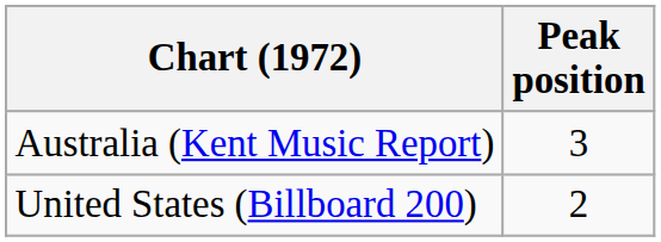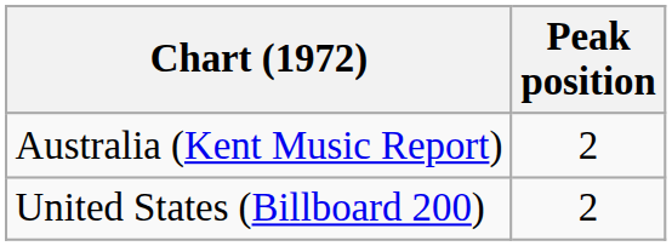 <table class="wikitable">
 <tr>
 <th>Chart (1972)</th>
 <th>Peak<br>position</th>
 </tr>
 <tr>
 <td>Australia (<a href='#'>Kent Music Report</a>)</td>
-<td style="text-align:center;">3</td>
+<td style="text-align:center;">2</td>
 </tr>
 <tr>
 <td>United States (<a href='#'>Billboard 200</a>)</td>
 <td style="text-align:center;">2</td>
 </tr>
 </table>
